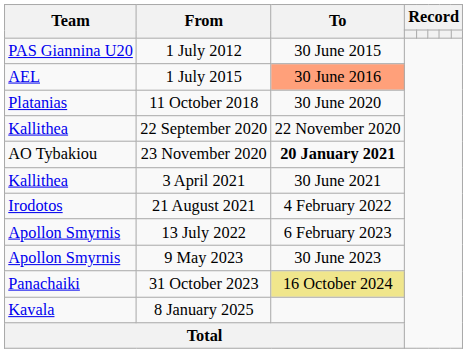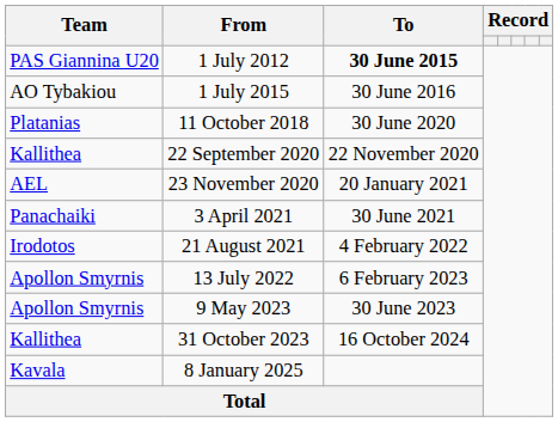 <table class="wikitable" style="text-align: center">
 <tr>
 <th rowspan="2">Team</th>
 <th rowspan="2">From</th>
 <th rowspan="2">To</th>
 <th colspan="5">Record</th>
 </tr>
 <tr>
 <th></th>
 <th></th>
 <th></th>
 <th></th>
 <th></th>
 </tr>
 <tr>
 <td align=left> <a href='#'>PAS Giannina U20</a></td>
 <td>1 July 2012</td>
-<td>30 June 2015<br></td>
+<td><strong>30 June 2015<br></strong></td>
 </tr>
 <tr>
-<td align=left> <a href='#'>AEL</a></td>
+<td align=left> AO Tybakiou</td>
 <td>1 July 2015</td>
-<td style="background: lightsalmon;">30 June 2016</td>
+<td>30 June 2016</td>
 </tr>
 <tr>
 <td align=left> <a href='#'>Platanias</a></td>
 <td>11 October 2018</td>
 <td>30 June 2020<br></td>
 </tr>
 <tr>
 <td align=left> <a href='#'>Kallithea</a></td>
 <td>22 September 2020</td>
 <td>22 November 2020<br></td>
 </tr>
 <tr>
-<td align=left> AO Tybakiou</td>
+<td align=left> <a href='#'>AEL</a></td>
 <td>23 November 2020</td>
-<td><strong>20 January 2021<br></strong></td>
+<td>20 January 2021<br></td>
 </tr>
 <tr>
-<td align=left> <a href='#'>Kallithea</a></td>
+<td align=left> <a href='#'>Panachaiki</a></td>
 <td>3 April 2021</td>
 <td>30 June 2021<br></td>
 </tr>
 <tr>
 <td align=left> <a href='#'>Irodotos</a></td>
 <td>21 August 2021</td>
 <td>4 February 2022<br></td>
 </tr>
 <tr>
 <td align=left> <a href='#'>Apollon Smyrnis</a></td>
 <td>13 July 2022</td>
 <td>6 February 2023<br></td>
 </tr>
 <tr>
 <td align=left> <a href='#'>Apollon Smyrnis</a></td>
 <td>9 May 2023</td>
 <td>30 June 2023<br></td>
 </tr>
 <tr>
-<td align=left> <a href='#'>Panachaiki</a></td>
+<td align=left> <a href='#'>Kallithea</a></td>
 <td>31 October 2023</td>
-<td style="background: khaki;">16 October 2024<br></td>
+<td>16 October 2024<br></td>
 </tr>
 <tr>
 <td align=left> <a href='#'>Kavala</a></td>
 <td>8 January 2025</td>
 <td><br></td>
 </tr>
 <tr>
 <th colspan="3">Total<br></th>
 </tr>
 </table>
